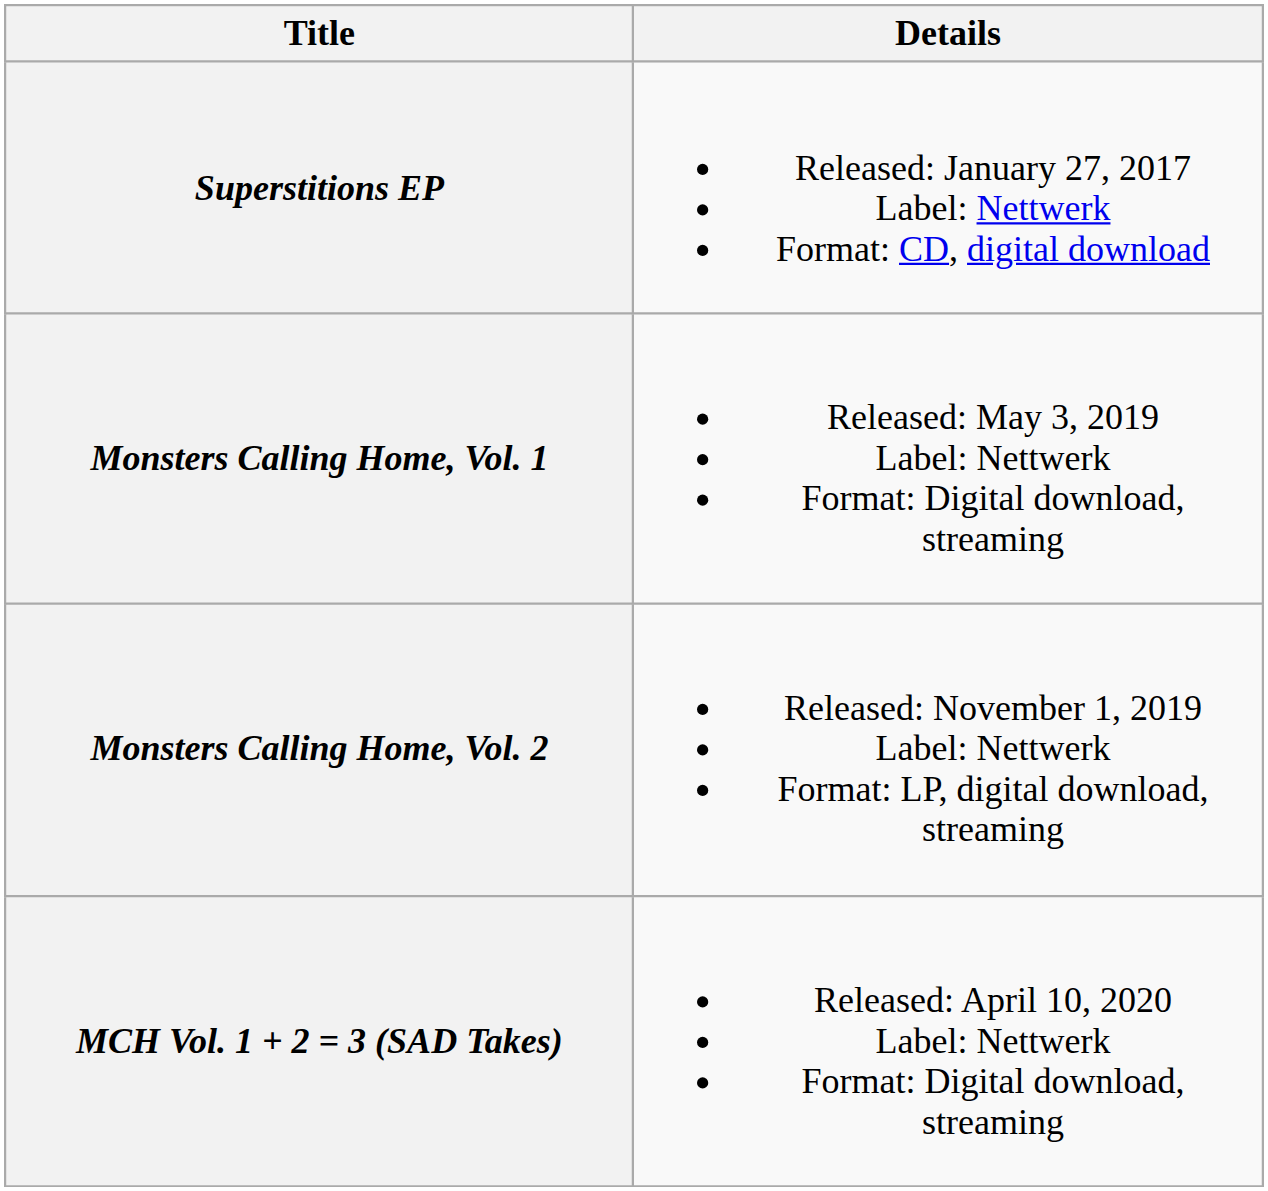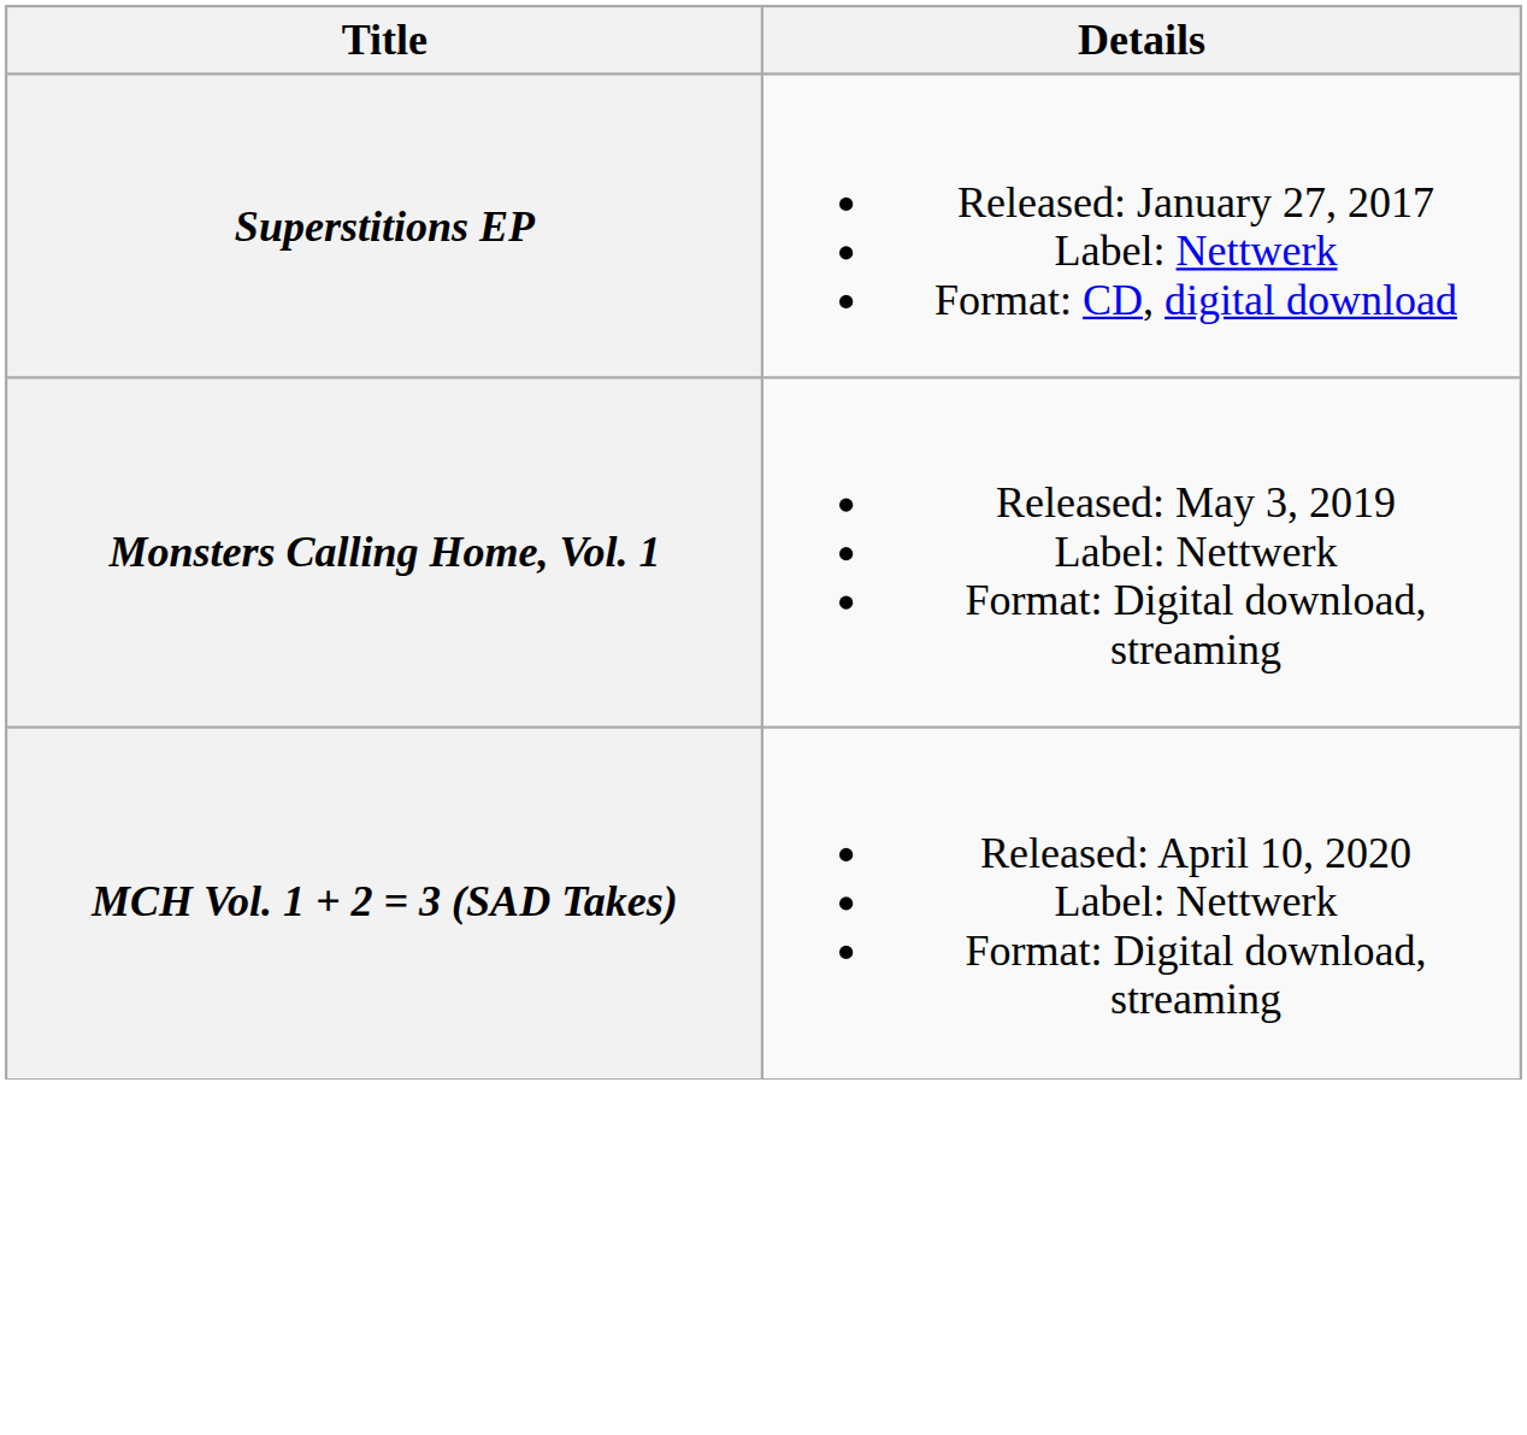 <table class="wikitable plainrowheaders" style="text-align:center;">
 <tr>
 <th scope="col" style="width:17em;">Title</th>
 <th scope="col" style="width:17em;">Details</th>
 </tr>
 <tr>
 <th scope="row"><em>Superstitions EP</em></th>
 <td><br><ul><li>Released: January 27, 2017</li><li>Label: <a href='#'>Nettwerk</a></li><li>Format: <a href='#'>CD</a>, <a href='#'>digital download</a></li></ul></td>
 </tr>
 <tr>
 <th scope="row"><em>Monsters Calling Home, Vol. 1</em></th>
 <td><br><ul><li>Released: May 3, 2019</li><li>Label: Nettwerk</li><li>Format: Digital download, streaming</li></ul></td>
 </tr>
 <tr>
-<th scope="row"><em>Monsters Calling Home, Vol. 2</em></th>
-<td><br><ul><li>Released: November 1, 2019</li><li>Label: Nettwerk</li><li>Format: LP, digital download, streaming</li></ul></td>
-</tr>
-<tr>
 <th scope="row"><em>MCH Vol. 1 + 2 = 3 (SAD Takes)</em></th>
 <td><br><ul><li>Released: April 10, 2020</li><li>Label: Nettwerk</li><li>Format: Digital download, streaming</li></ul></td>
 </tr>
 </table>
